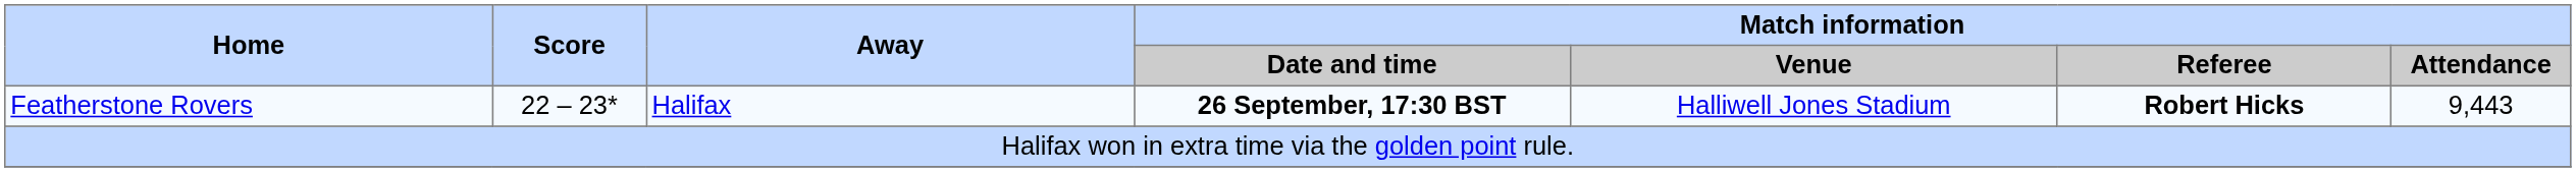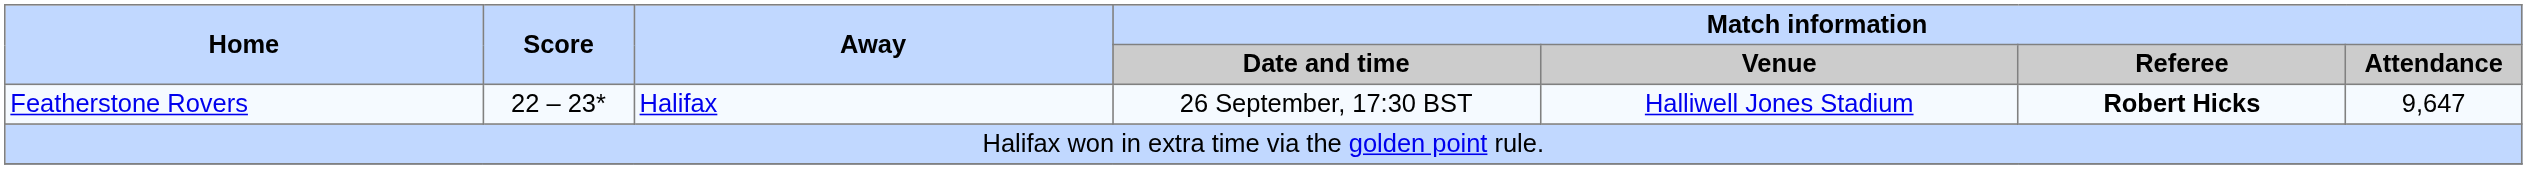 <table border=1 style="border-collapse:collapse; text-align:center;" cellpadding=3 cellspacing=0 width=100%>
 <tr bgcolor=#C1D8FF>
 <th rowspan=2 width=19%>Home</th>
 <th rowspan=2 width=6%>Score</th>
 <th rowspan=2 width=19%>Away</th>
 <th colspan=6>Match information</th>
 </tr>
 <tr bgcolor=#CCCCCC>
 <th width=17%>Date and time</th>
 <th width=19%>Venue</th>
 <th width=13%>Referee</th>
 <th width=7%>Attendance</th>
 </tr>
 <tr bgcolor=#F5FAFF>
 <td align=left> <a href='#'>Featherstone Rovers</a></td>
 <td>22 – 23*</td>
 <td align=left> <a href='#'>Halifax</a></td>
-<td><strong>26 September, 17:30 BST</strong></td>
+<td>26 September, 17:30 BST</td>
 <td><a href='#'>Halliwell Jones Stadium</a></td>
 <td><strong>Robert Hicks</strong></td>
-<td>9,443</td>
+<td>9,647</td>
 </tr>
 <tr bgcolor=#C1D8FF>
 <td colspan=10><div>Halifax won in extra time via the <a href='#'>golden point</a> rule.</div></td>
 </tr>
 <tr bgcolor=#F5FAFF>
 </tr>
 </table>
